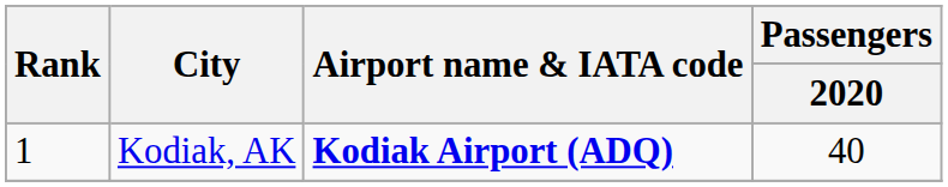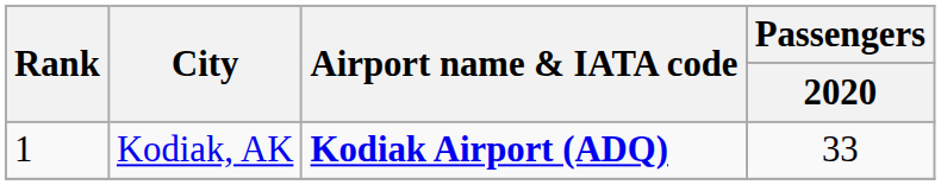 <table class="wikitable">
 <tr>
 <th rowspan="2">Rank</th>
 <th rowspan="2">City</th>
 <th rowspan="2">Airport name & IATA code</th>
 <th colspan="2">Passengers</th>
 </tr>
 <tr>
 <th>2020</th>
 </tr>
 <tr>
 <td>1</td>
 <td><a href='#'>Kodiak, AK</a></td>
 <td><strong><a href='#'>Kodiak Airport (ADQ)</a></strong></td>
-<td align="middle">40</td>
+<td align="middle">33</td>
 </tr>
 <tr>
 </tr>
 </table>
